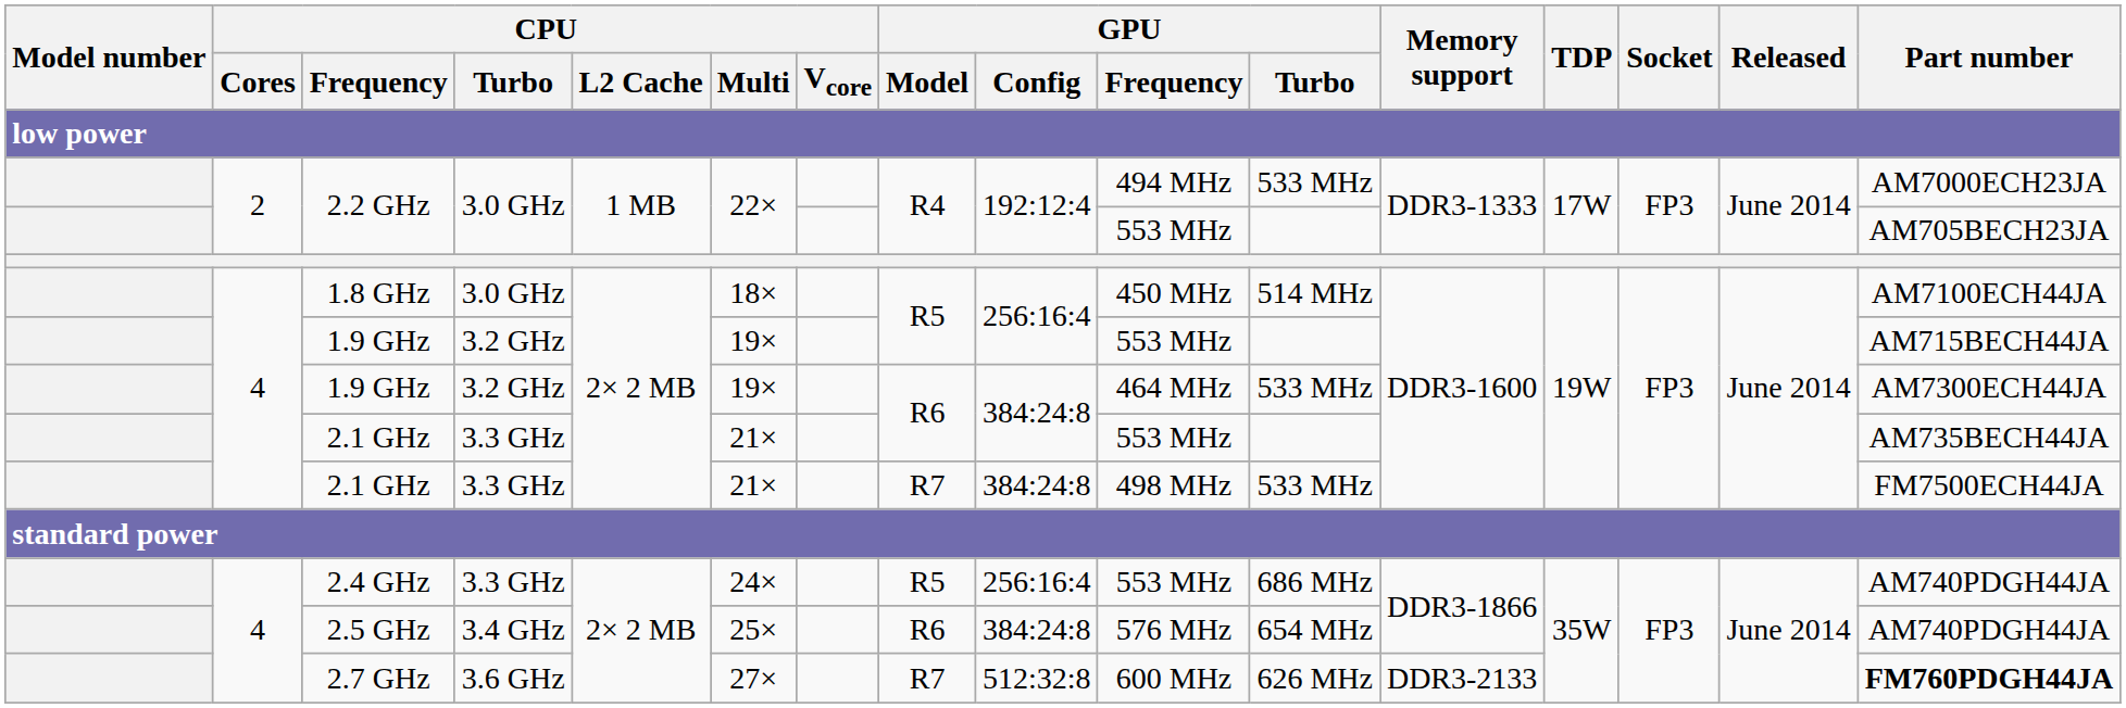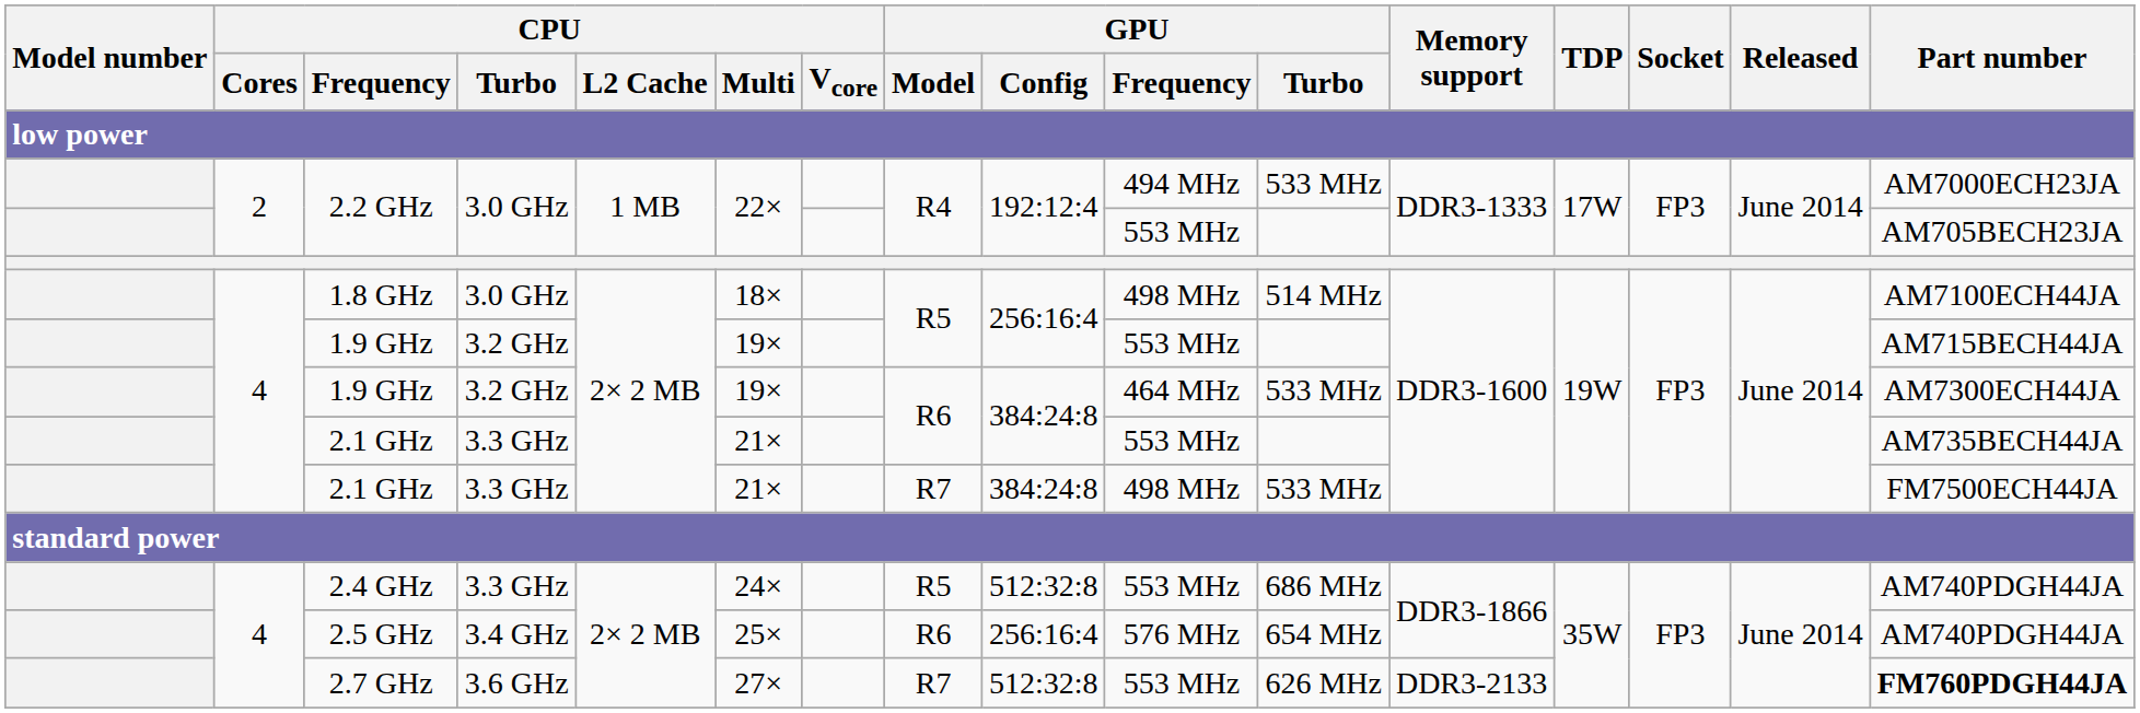 <table class="wikitable" style="text-align: center">
 <tr>
 <th style="text-align:left" rowspan="2">Model number</th>
 <th colspan="6">CPU</th>
 <th colspan="4">GPU</th>
 <th rowspan="2">Memory<br>support</th>
 <th rowspan="2">TDP</th>
 <th rowspan="2">Socket</th>
 <th rowspan="2">Released</th>
 <th rowspan="2">Part number</th>
 </tr>
 <tr>
 <th>Cores</th>
 <th>Frequency</th>
 <th>Turbo</th>
 <th>L2 Cache</th>
 <th>Multi</th>
 <th>V<sub>core</sub></th>
 <th>Model</th>
 <th>Config</th>
 <th>Frequency</th>
 <th>Turbo</th>
 </tr>
 <tr>
 <th style="text-align:left; background:#716cae; color:white;" colspan="16">low power</th>
 </tr>
 <tr>
 <th style="text-align:left"></th>
 <td rowspan="2">2</td>
 <td rowspan="2">2.2 GHz</td>
 <td rowspan="2">3.0 GHz</td>
 <td rowspan="2">1 MB</td>
 <td rowspan="2">22×</td>
 <td></td>
 <td rowspan="2">R4</td>
 <td rowspan="2">192:12:4</td>
 <td>494 MHz</td>
 <td>533 MHz</td>
 <td rowspan="2">DDR3-1333</td>
 <td rowspan="2">17W</td>
 <td rowspan="2">FP3</td>
 <td rowspan="2">June 2014</td>
 <td>AM7000ECH23JA</td>
 </tr>
 <tr>
 <th style="text-align:left; font-size:85%"></th>
 <td></td>
 <td>553 MHz</td>
 <td></td>
 <td>AM705BECH23JA</td>
 </tr>
 <tr>
 <th colspan="16"></th>
 </tr>
 <tr>
 <th style="text-align:left"></th>
 <td rowspan="5">4</td>
 <td>1.8 GHz</td>
 <td>3.0 GHz</td>
 <td rowspan="5">2× 2 MB</td>
 <td>18×</td>
 <td></td>
 <td rowspan="2">R5</td>
 <td rowspan="2">256:16:4</td>
-<td>450 MHz</td>
+<td>498 MHz</td>
 <td>514 MHz</td>
 <td rowspan="5">DDR3-1600</td>
 <td rowspan="5">19W</td>
 <td rowspan="5">FP3</td>
 <td rowspan="5">June 2014</td>
 <td>AM7100ECH44JA</td>
 </tr>
 <tr>
 <th style="text-align:left; font-size:85%"></th>
 <td>1.9 GHz</td>
 <td>3.2 GHz</td>
 <td>19×</td>
 <td></td>
 <td>553 MHz</td>
 <td></td>
 <td>AM715BECH44JA</td>
 </tr>
 <tr>
 <th style="text-align:left"></th>
 <td>1.9 GHz</td>
 <td>3.2 GHz</td>
 <td>19×</td>
 <td></td>
 <td rowspan="2">R6</td>
 <td rowspan="2">384:24:8</td>
 <td>464 MHz</td>
 <td>533 MHz</td>
 <td>AM7300ECH44JA</td>
 </tr>
 <tr>
 <th style="text-align:left; font-size:85%"></th>
 <td>2.1 GHz</td>
 <td>3.3 GHz</td>
 <td>21×</td>
 <td></td>
 <td>553 MHz</td>
 <td></td>
 <td>AM735BECH44JA</td>
 </tr>
 <tr>
 <th style="text-align:left"></th>
 <td>2.1 GHz</td>
 <td>3.3 GHz</td>
 <td>21×</td>
 <td></td>
 <td>R7</td>
 <td>384:24:8</td>
 <td>498 MHz</td>
 <td>533 MHz</td>
 <td>FM7500ECH44JA</td>
 </tr>
 <tr>
 <th style="text-align:left; background:#716cae; color:white;" colspan="16">standard power</th>
 </tr>
 <tr>
 <th style="text-align:left"></th>
 <td rowspan="3">4</td>
 <td>2.4 GHz</td>
 <td>3.3 GHz</td>
 <td rowspan="3">2× 2 MB</td>
 <td>24×</td>
 <td></td>
 <td>R5</td>
-<td>256:16:4</td>
+<td>512:32:8</td>
 <td>553 MHz</td>
 <td>686 MHz</td>
 <td rowspan="2">DDR3-1866</td>
 <td rowspan="3">35W</td>
 <td rowspan="3">FP3</td>
 <td rowspan="3">June 2014</td>
 <td>AM740PDGH44JA</td>
 </tr>
 <tr>
 <th style="text-align:left"></th>
 <td>2.5 GHz</td>
 <td>3.4 GHz</td>
 <td>25×</td>
 <td></td>
 <td>R6</td>
-<td>384:24:8</td>
+<td>256:16:4</td>
 <td>576 MHz</td>
 <td>654 MHz</td>
 <td>AM740PDGH44JA</td>
 </tr>
 <tr>
 <th style="text-align:left"></th>
 <td>2.7 GHz</td>
 <td>3.6 GHz</td>
 <td>27×</td>
 <td></td>
 <td>R7</td>
 <td>512:32:8</td>
-<td>600 MHz</td>
+<td>553 MHz</td>
 <td>626 MHz</td>
 <td>DDR3-2133</td>
 <td><strong>FM760PDGH44JA</strong></td>
 </tr>
 </table>
